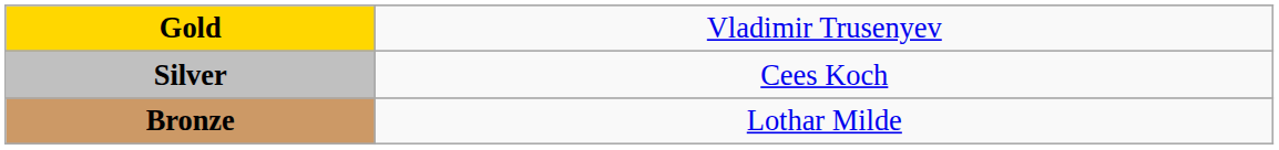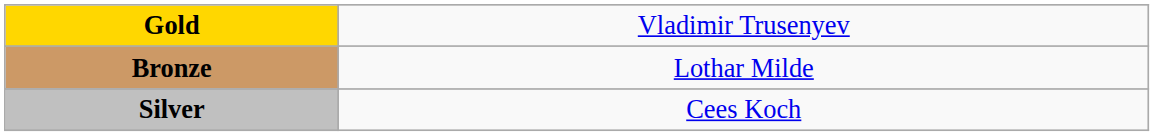 <table class="wikitable" style="text-align:center; " width="35%">
 <tr>
 <td bgcolor="gold"><strong>Gold</strong></td>
 <td><a href='#'>Vladimir Trusenyev</a><br>  <small><em></em></small></td>
 </tr>
 <tr>
+<td bgcolor="CC9966"><strong>Bronze</strong></td>
+<td><a href='#'>Lothar Milde</a><br>  <small><em></em></small></td>
+</tr>
+<tr>
 <td bgcolor="silver"><strong>Silver</strong></td>
 <td><a href='#'>Cees Koch</a><br>  <small><em></em></small></td>
 </tr>
-<tr>
-<td bgcolor="CC9966"><strong>Bronze</strong></td>
-<td><a href='#'>Lothar Milde</a><br>  <small><em></em></small></td>
-</tr>
 </table>
